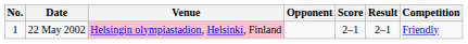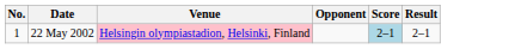 <table class="wikitable sortable">
 <tr>
 <th scope="col">No.</th>
 <th scope="col">Date</th>
 <th scope="col">Venue</th>
 <th scope="col">Opponent</th>
 <th scope="col">Score</th>
 <th scope="col">Result</th>
-<th scope="col">Competition</th>
 </tr>
 <tr>
 <td align="center">1</td>
 <td>22 May 2002</td>
 <td style="background: pink;"><a href='#'>Helsingin olympiastadion</a>, <a href='#'>Helsinki</a>, Finland</td>
 <td></td>
+<td align="center" style="background: lightblue;">2–1</td>
 <td align="center">2–1</td>
-<td align="center">2–1</td>
-<td><a href='#'>Friendly</a></td>
 </tr>
 </table>
